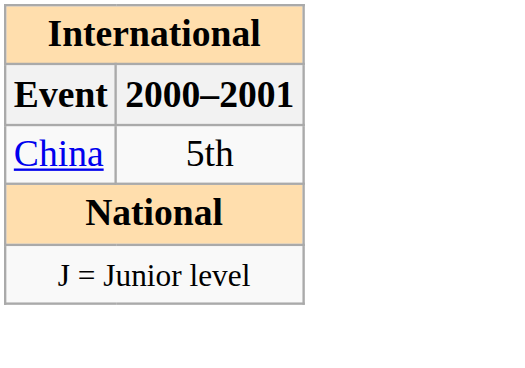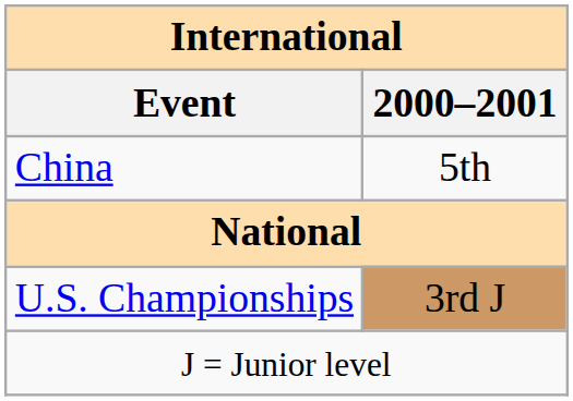 <table class="wikitable" style="text-align:center">
 <tr>
 <th style="background-color: #ffdead; " colspan=2 align=center>International</th>
 </tr>
 <tr>
 <th>Event</th>
 <th>2000–2001</th>
 </tr>
 <tr>
 <td align=left> <a href='#'>China</a></td>
 <td>5th</td>
 </tr>
 <tr>
 <th style="background-color: #ffdead; " colspan=2 align=center>National</th>
 </tr>
 <tr>
+<td align=left><a href='#'>U.S. Championships</a></td>
+<td bgcolor=cc9966>3rd J</td>
+</tr>
+<tr>
 <td colspan=2 align=center><small> J = Junior level </small></td>
 </tr>
 </table>
